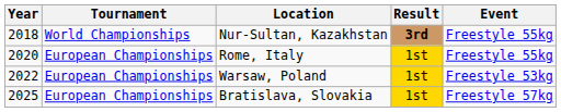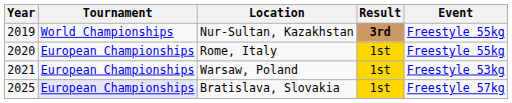 <table class="wikitable" style="font-size:95%;">
 <tr>
 <th>Year</th>
 <th>Tournament</th>
 <th>Location</th>
 <th>Result</th>
 <th>Event</th>
 </tr>
 <tr>
-<td>2018</td>
+<td>2019</td>
 <td><a href='#'>World Championships</a></td>
 <td>Nur-Sultan, Kazakhstan</td>
 <td align="center" bgcolor="cc9966"><strong>3rd</strong></td>
 <td><a href='#'>Freestyle 55kg</a></td>
 </tr>
 <tr>
 <td>2020</td>
 <td><a href='#'>European Championships</a></td>
 <td>Rome, Italy</td>
 <td align="center" bgcolor="gold">1st</td>
 <td><a href='#'>Freestyle 55kg</a></td>
 </tr>
 <tr>
-<td>2022</td>
+<td>2021</td>
 <td><a href='#'>European Championships</a></td>
 <td>Warsaw, Poland</td>
 <td align="center" bgcolor="gold">1st</td>
 <td><a href='#'>Freestyle 53kg</a></td>
 </tr>
 <tr>
 <td>2025</td>
-<td><a href='#'>European Championships</a></td>
+<td style="background: lavender;"><a href='#'>European Championships</a></td>
 <td>Bratislava, Slovakia</td>
 <td align="center" bgcolor="gold">1st</td>
 <td><a href='#'>Freestyle 57kg</a></td>
 </tr>
 </table>
